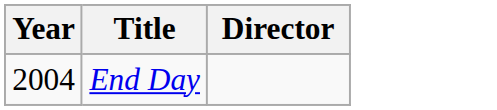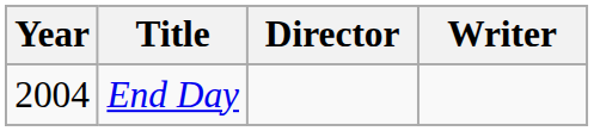 <table class="wikitable">
 <tr>
 <th>Year</th>
 <th>Title</th>
 <th width=65>Director</th>
+<th width=65>Writer</th>
 </tr>
 <tr>
 <td>2004</td>
 <td><em><a href='#'>End Day</a></em></td>
 <td></td>
+<td></td>
 </tr>
 </table>
